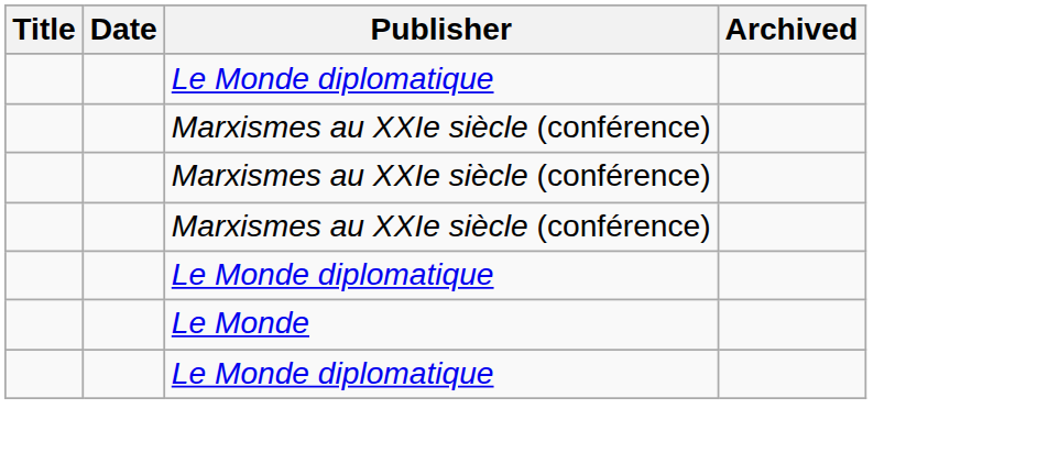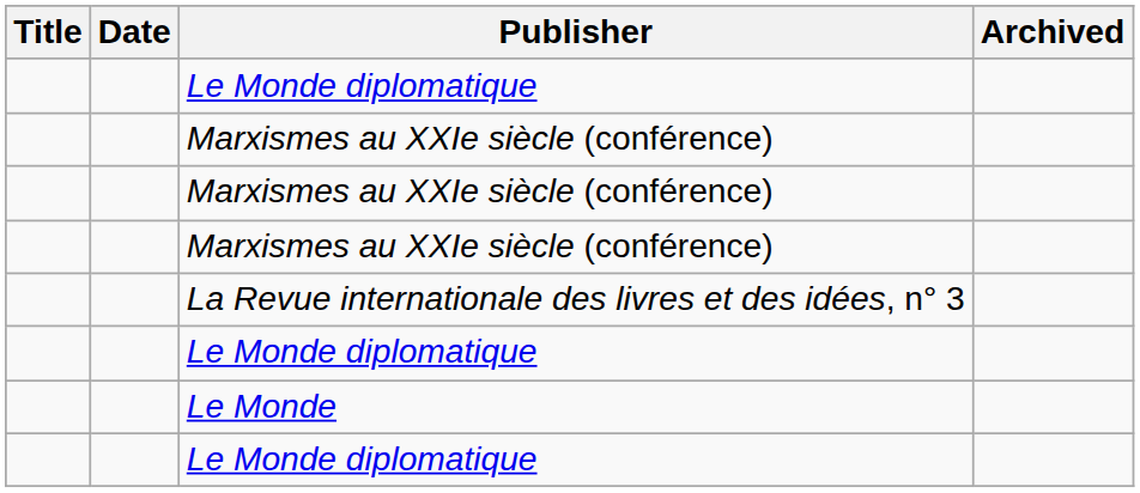 <table class="wikitable sortable mw-collapsible">
 <tr>
 <th>Title</th>
 <th>Date</th>
 <th>Publisher</th>
 <th>Archived</th>
 </tr>
 <tr>
 <td></td>
 <td></td>
 <td><em><a href='#'>Le Monde diplomatique</a></em></td>
 <td></td>
 </tr>
 <tr>
 <td></td>
 <td></td>
 <td><em>Marxismes au XXIe siècle</em> (conférence)</td>
 <td></td>
 </tr>
 <tr>
 <td></td>
 <td></td>
 <td><em>Marxismes au XXIe siècle</em> (conférence)</td>
 <td></td>
 </tr>
 <tr>
 <td></td>
 <td></td>
 <td><em>Marxismes au XXIe siècle</em> (conférence)</td>
 <td></td>
 </tr>
 <tr>
 <td></td>
 <td></td>
+<td><em>La Revue internationale des livres et des idées</em>, n° 3</td>
+<td></td>
+</tr>
+<tr>
+<td></td>
+<td></td>
 <td><em><a href='#'>Le Monde diplomatique</a></em></td>
 <td></td>
 </tr>
 <tr>
 <td></td>
 <td></td>
 <td><em><a href='#'>Le Monde</a></em></td>
 <td></td>
 </tr>
 <tr>
 <td></td>
 <td></td>
 <td><em><a href='#'>Le Monde diplomatique</a></em></td>
 <td></td>
 </tr>
 </table>
